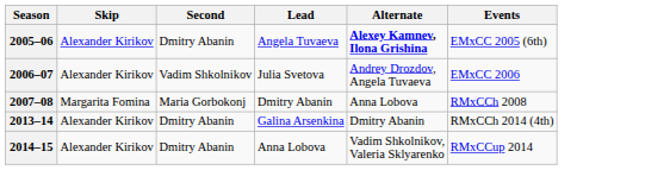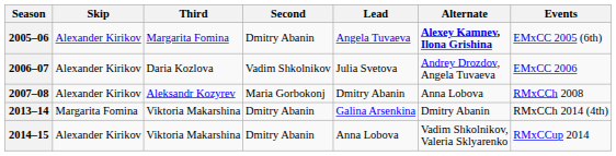 <table class="wikitable">
 <tr>
 <th scope="col" width=60>Season</th>
 <th scope="col">Skip</th>
+<th scope="col">Third</th>
 <th scope="col">Second</th>
 <th scope="col">Lead</th>
 <th scope="col">Alternate</th>
 <th scope="col">Events</th>
 </tr>
 <tr>
 <th scope="row">2005–06</th>
 <td><a href='#'>Alexander Kirikov</a></td>
+<td><a href='#'>Margarita Fomina</a></td>
 <td>Dmitry Abanin</td>
 <td><a href='#'>Angela Tuvaeva</a></td>
 <td><strong><a href='#'>Alexey Kamnev</a>,<br><a href='#'>Ilona Grishina</a></strong></td>
 <td><a href='#'>EMxCC 2005</a> (6th)</td>
 </tr>
 <tr>
 <th scope="row">2006–07</th>
 <td>Alexander Kirikov</td>
+<td>Daria Kozlova</td>
 <td>Vadim Shkolnikov</td>
 <td>Julia Svetova</td>
 <td><a href='#'>Andrey Drozdov</a>,<br>Angela Tuvaeva</td>
 <td><a href='#'>EMxCC 2006</a> </td>
 </tr>
 <tr>
 <th scope="row">2007–08</th>
-<td>Margarita Fomina</td>
+<td>Alexander Kirikov</td>
+<td><a href='#'>Aleksandr Kozyrev</a></td>
 <td>Maria Gorbokonj</td>
 <td>Dmitry Abanin</td>
 <td>Anna Lobova</td>
 <td><a href='#'>RMxCCh</a> 2008 </td>
 </tr>
 <tr>
 <th scope="row">2013–14</th>
-<td>Alexander Kirikov</td>
+<td>Margarita Fomina</td>
+<td>Viktoria Makarshina</td>
 <td>Dmitry Abanin</td>
 <td><a href='#'>Galina Arsenkina</a></td>
 <td>Dmitry Abanin</td>
 <td>RMxCCh 2014 (4th)</td>
 </tr>
 <tr>
 <th scope="row">2014–15</th>
 <td>Alexander Kirikov</td>
+<td>Viktoria Makarshina</td>
 <td>Dmitry Abanin</td>
 <td>Anna Lobova</td>
 <td>Vadim Shkolnikov,<br>Valeria Sklyarenko</td>
 <td><a href='#'>RMxCCup</a> 2014 </td>
 </tr>
 </table>
